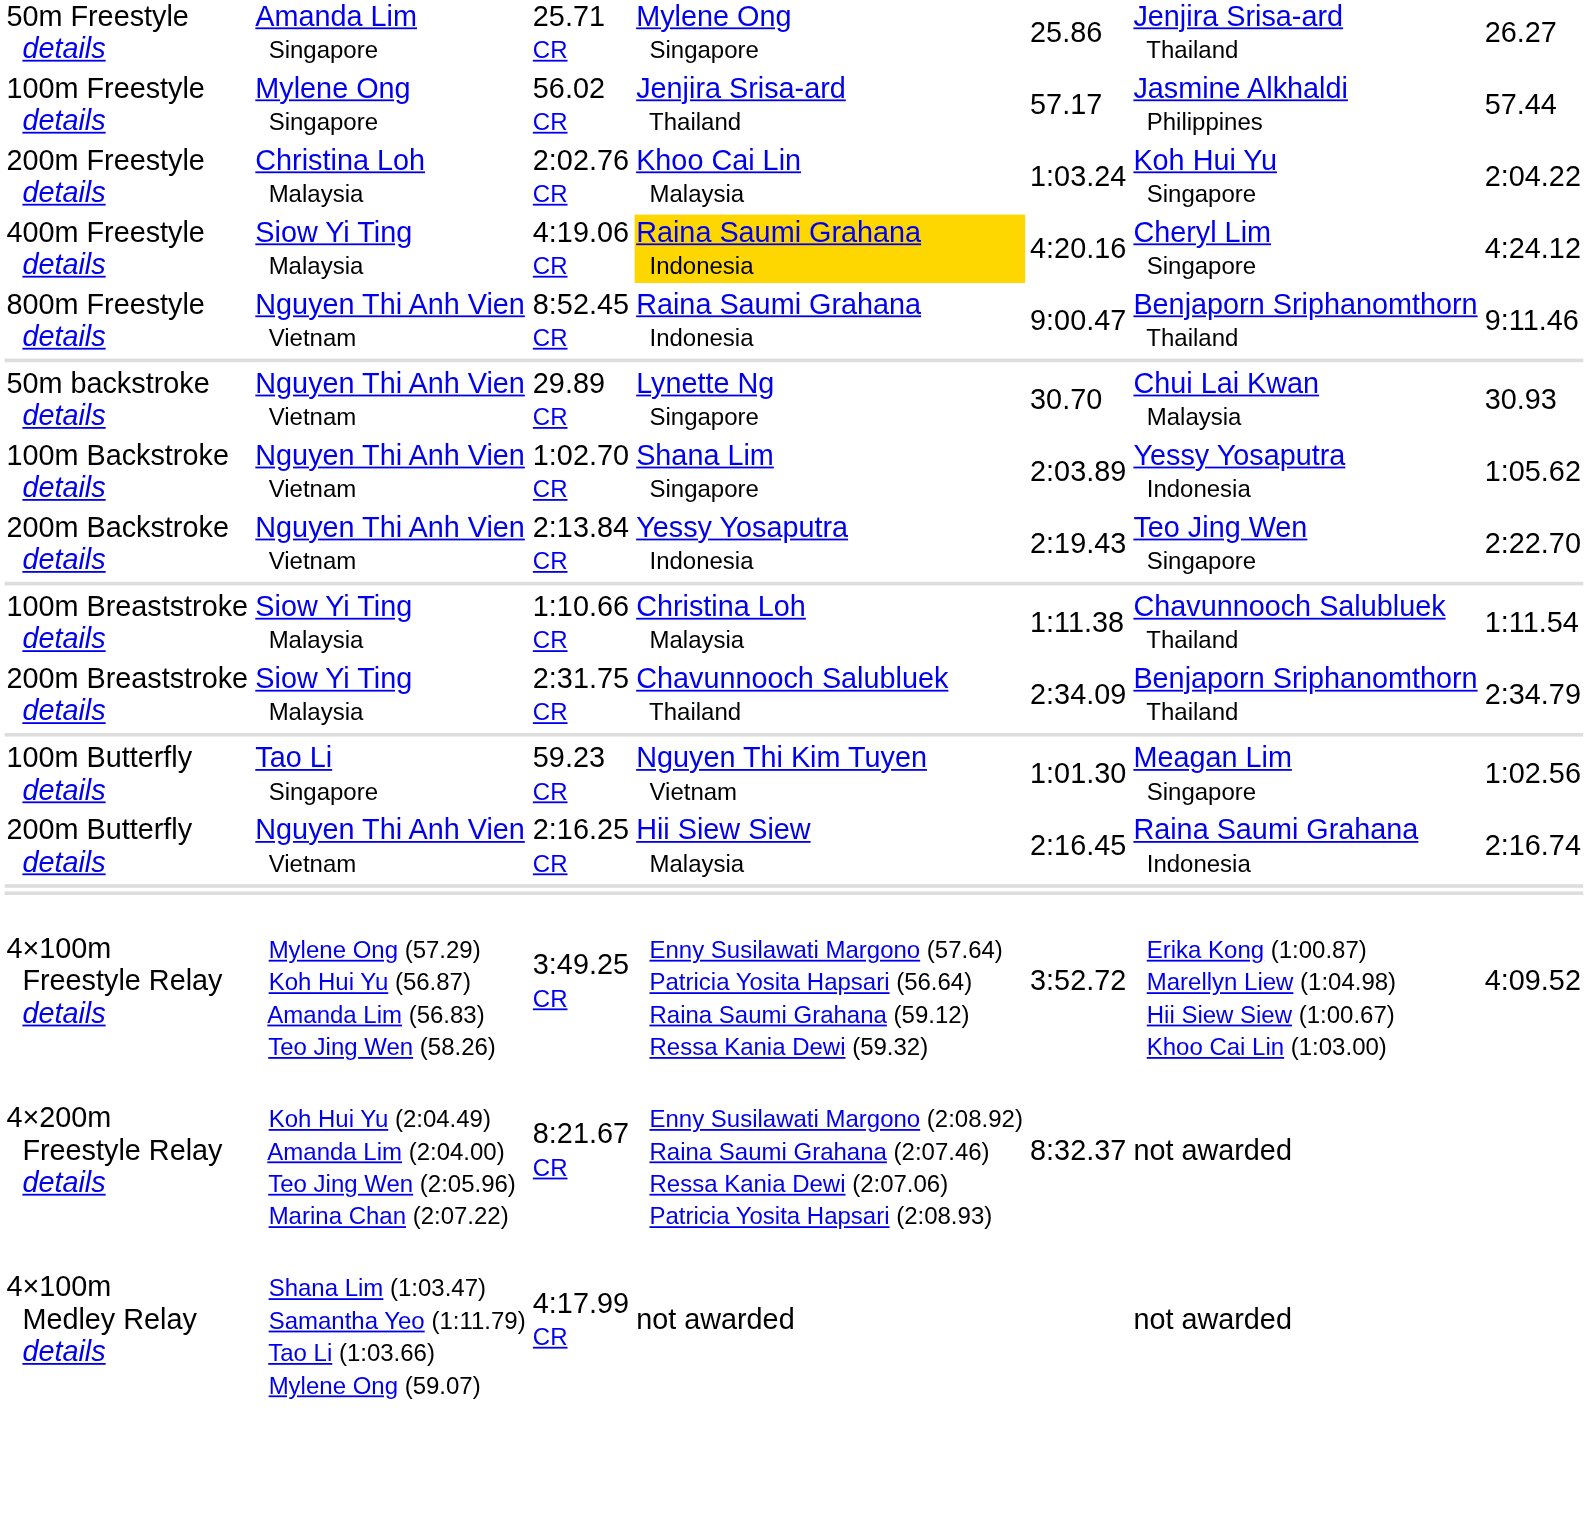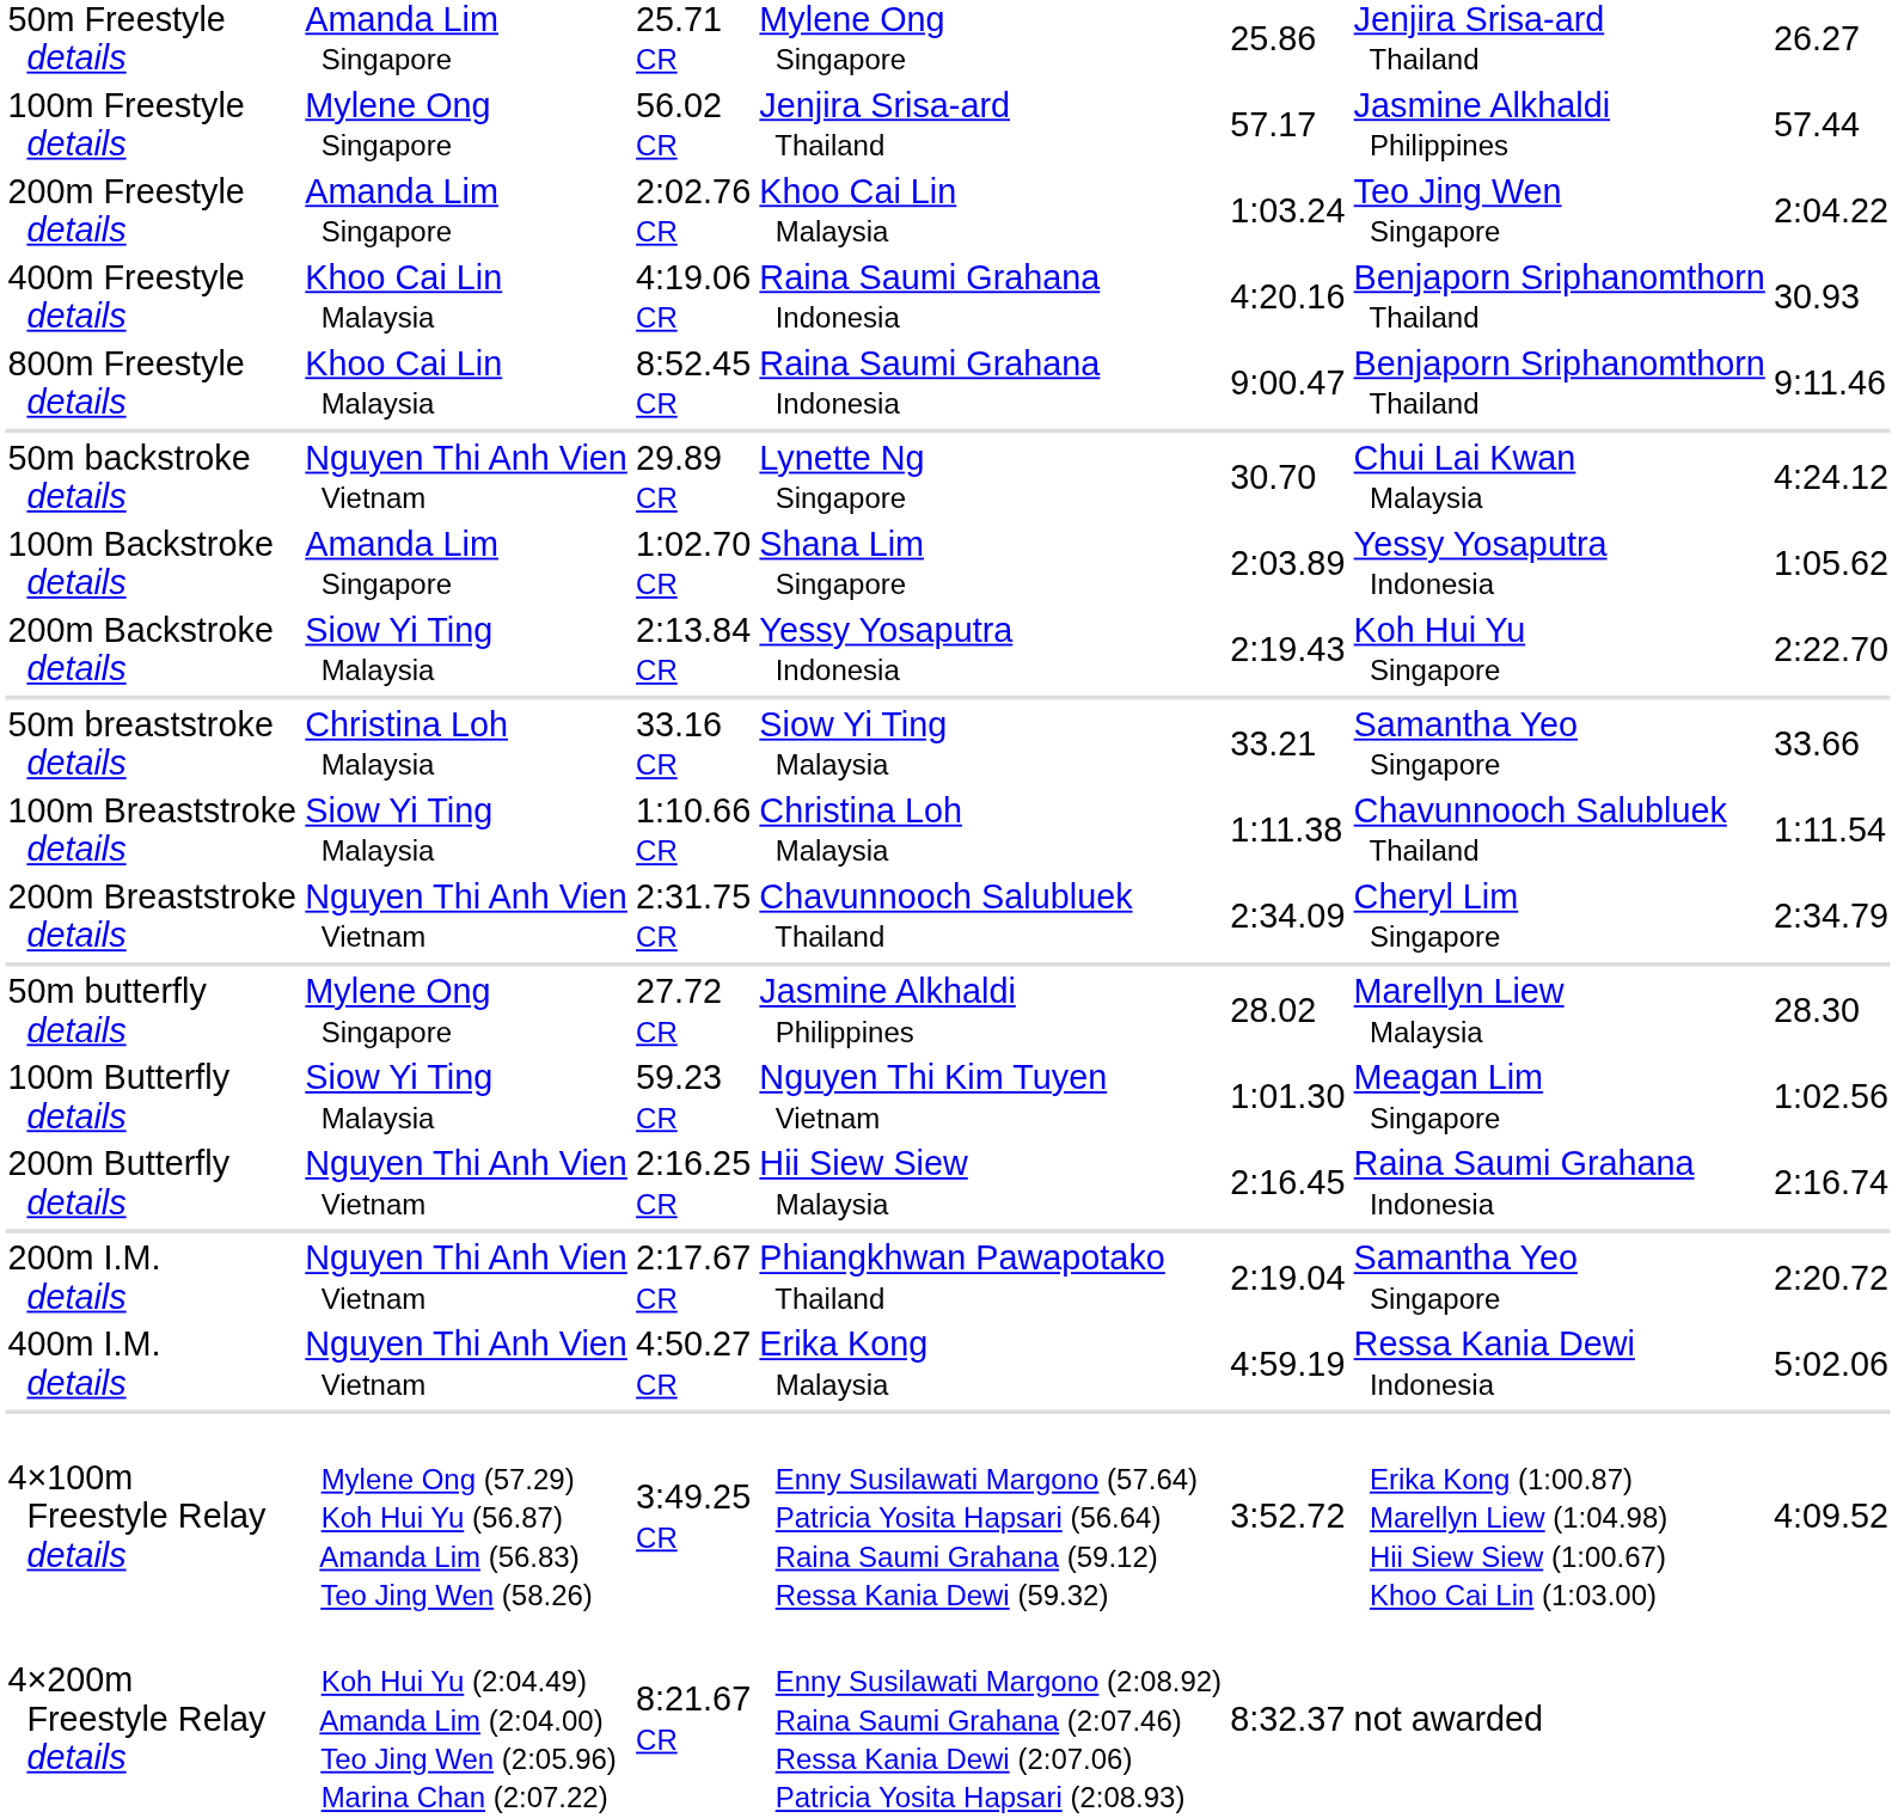 <table>
 <tr>
 <td>50m Freestyle <br>   <em><a href='#'>details</a></em></td>
 <td><a href='#'>Amanda Lim</a> <small><br>    Singapore </small></td>
 <td>25.71 <small><br><a href='#'>CR</a></small></td>
 <td><a href='#'>Mylene Ong</a> <small><br>    Singapore </small></td>
 <td>25.86</td>
 <td><a href='#'>Jenjira Srisa-ard</a> <small><br>    Thailand </small></td>
 <td>26.27</td>
 </tr>
 <tr>
 <td>100m Freestyle <br>   <em><a href='#'>details</a></em></td>
 <td><a href='#'>Mylene Ong</a> <small><br>    Singapore </small></td>
 <td>56.02 <small><br><a href='#'>CR</a></small></td>
 <td><a href='#'>Jenjira Srisa-ard</a> <small><br>    Thailand</small></td>
 <td>57.17</td>
 <td><a href='#'>Jasmine Alkhaldi</a> <small><br>    Philippines </small></td>
 <td>57.44</td>
 </tr>
 <tr>
 <td>200m Freestyle <br>   <em><a href='#'>details</a></em></td>
-<td><a href='#'>Christina Loh</a> <small><br>    Malaysia </small></td>
+<td><a href='#'>Amanda Lim</a> <small><br>    Singapore </small></td>
 <td>2:02.76 <small><br><a href='#'>CR</a></small></td>
 <td><a href='#'>Khoo Cai Lin</a> <small><br>    Malaysia</small></td>
 <td>1:03.24</td>
-<td><a href='#'>Koh Hui Yu</a> <small><br>    Singapore</small></td>
+<td><a href='#'>Teo Jing Wen</a> <small><br>    Singapore </small></td>
 <td>2:04.22</td>
 </tr>
 <tr>
 <td>400m Freestyle <br>   <em><a href='#'>details</a></em></td>
-<td><a href='#'>Siow Yi Ting</a> <small><br>    Malaysia</small></td>
+<td><a href='#'>Khoo Cai Lin</a> <small><br>    Malaysia</small></td>
 <td>4:19.06 <small><br><a href='#'>CR</a></small></td>
-<td style="background: gold;"><a href='#'>Raina Saumi Grahana</a> <small><br>    Indonesia </small></td>
+<td><a href='#'>Raina Saumi Grahana</a> <small><br>    Indonesia </small></td>
 <td>4:20.16</td>
-<td><a href='#'>Cheryl Lim</a> <small><br>    Singapore</small></td>
-<td>4:24.12</td>
+<td><a href='#'>Benjaporn Sriphanomthorn</a> <small><br>    Thailand</small></td>
+<td>30.93</td>
 </tr>
 <tr>
 <td>800m Freestyle <br>   <em><a href='#'>details</a></em></td>
-<td><a href='#'>Nguyen Thi Anh Vien</a> <small><br>    Vietnam </small></td>
+<td><a href='#'>Khoo Cai Lin</a> <small><br>    Malaysia </small></td>
 <td>8:52.45 <small><br><a href='#'>CR</a></small></td>
 <td><a href='#'>Raina Saumi Grahana</a> <small><br>    Indonesia</small></td>
 <td>9:00.47</td>
 <td><a href='#'>Benjaporn Sriphanomthorn</a> <small><br>    Thailand</small></td>
 <td>9:11.46</td>
 </tr>
 <tr bgcolor=#DDDDDD>
 <td colspan=7></td>
 </tr>
 <tr>
 <td>50m backstroke <br>   <em><a href='#'>details</a></em></td>
 <td><a href='#'>Nguyen Thi Anh Vien</a> <small><br>    Vietnam </small></td>
 <td>29.89 <small><br><a href='#'>CR</a></small></td>
 <td><a href='#'>Lynette Ng</a> <small><br>    Singapore</small></td>
 <td>30.70</td>
 <td><a href='#'>Chui Lai Kwan</a> <small><br>    Malaysia</small></td>
-<td>30.93</td>
+<td>4:24.12</td>
 </tr>
 <tr>
 <td>100m Backstroke <br>   <em><a href='#'>details</a></em></td>
-<td><a href='#'>Nguyen Thi Anh Vien</a> <small><br>    Vietnam </small></td>
+<td><a href='#'>Amanda Lim</a> <small><br>    Singapore </small></td>
 <td>1:02.70 <small><br><a href='#'>CR</a></small></td>
 <td><a href='#'>Shana Lim</a> <small><br>    Singapore </small></td>
 <td>2:03.89</td>
 <td><a href='#'>Yessy Yosaputra</a> <small><br>    Indonesia</small></td>
 <td>1:05.62</td>
 </tr>
 <tr>
 <td>200m Backstroke <br>   <em><a href='#'>details</a></em></td>
-<td><a href='#'>Nguyen Thi Anh Vien</a> <small><br>    Vietnam </small></td>
+<td><a href='#'>Siow Yi Ting</a> <small><br>    Malaysia</small></td>
 <td>2:13.84 <small><br><a href='#'>CR</a></small></td>
 <td><a href='#'>Yessy Yosaputra</a> <small><br>    Indonesia</small></td>
 <td>2:19.43</td>
-<td><a href='#'>Teo Jing Wen</a> <small><br>    Singapore </small></td>
+<td><a href='#'>Koh Hui Yu</a> <small><br>    Singapore</small></td>
 <td>2:22.70</td>
 </tr>
 <tr bgcolor=#DDDDDD>
 <td colspan=7></td>
+</tr>
+<tr>
+<td>50m breaststroke <br>   <em><a href='#'>details</a></em></td>
+<td><a href='#'>Christina Loh</a> <small><br>    Malaysia </small></td>
+<td>33.16 <small><br><a href='#'>CR</a></small></td>
+<td><a href='#'>Siow Yi Ting</a> <small><br>    Malaysia</small></td>
+<td>33.21</td>
+<td><a href='#'>Samantha Yeo</a> <small><br>    Singapore</small></td>
+<td>33.66</td>
 </tr>
 <tr>
 <td>100m Breaststroke <br>   <em><a href='#'>details</a></em></td>
 <td><a href='#'>Siow Yi Ting</a> <small><br>    Malaysia</small></td>
 <td>1:10.66 <small><br><a href='#'>CR</a></small></td>
 <td><a href='#'>Christina Loh</a> <small><br>    Malaysia </small></td>
 <td>1:11.38</td>
 <td><a href='#'>Chavunnooch Salubluek</a> <small><br>    Thailand</small></td>
 <td>1:11.54</td>
 </tr>
 <tr>
 <td>200m Breaststroke <br>   <em><a href='#'>details</a></em></td>
-<td><a href='#'>Siow Yi Ting</a> <small><br>    Malaysia</small></td>
+<td><a href='#'>Nguyen Thi Anh Vien</a> <small><br>    Vietnam </small></td>
 <td>2:31.75 <small><br><a href='#'>CR</a></small></td>
 <td><a href='#'>Chavunnooch Salubluek</a> <small><br>    Thailand </small></td>
 <td>2:34.09</td>
-<td><a href='#'>Benjaporn Sriphanomthorn</a> <small><br>    Thailand</small></td>
+<td><a href='#'>Cheryl Lim</a> <small><br>    Singapore</small></td>
 <td>2:34.79</td>
 </tr>
 <tr bgcolor=#DDDDDD>
 <td colspan=7></td>
 </tr>
 <tr>
+<td>50m butterfly <br>   <em><a href='#'>details</a></em></td>
+<td><a href='#'>Mylene Ong</a> <small><br>    Singapore </small></td>
+<td>27.72 <small><br><a href='#'>CR</a></small></td>
+<td><a href='#'>Jasmine Alkhaldi</a> <small><br>    Philippines</small></td>
+<td>28.02</td>
+<td><a href='#'>Marellyn Liew</a> <small><br>    Malaysia</small></td>
+<td>28.30</td>
+</tr>
+<tr>
 <td>100m Butterfly <br>   <em><a href='#'>details</a></em></td>
-<td><a href='#'>Tao Li</a> <small><br>    Singapore </small></td>
+<td><a href='#'>Siow Yi Ting</a> <small><br>    Malaysia</small></td>
 <td>59.23 <small><br><a href='#'>CR</a></small></td>
 <td><a href='#'>Nguyen Thi Kim Tuyen</a> <small><br>    Vietnam</small></td>
 <td>1:01.30</td>
 <td><a href='#'>Meagan Lim</a> <small><br>    Singapore</small></td>
 <td>1:02.56</td>
 </tr>
 <tr>
 <td>200m Butterfly <br>   <em><a href='#'>details</a></em></td>
 <td><a href='#'>Nguyen Thi Anh Vien</a> <small><br>    Vietnam </small></td>
 <td>2:16.25 <small><br><a href='#'>CR</a></small></td>
 <td><a href='#'>Hii Siew Siew</a> <small><br>    Malaysia</small></td>
 <td>2:16.45</td>
 <td><a href='#'>Raina Saumi Grahana</a> <small><br>    Indonesia</small></td>
 <td>2:16.74</td>
 </tr>
 <tr bgcolor=#DDDDDD>
 <td colspan=7></td>
+</tr>
+<tr>
+<td>200m I.M. <br>   <em><a href='#'>details</a></em></td>
+<td><a href='#'>Nguyen Thi Anh Vien</a> <small><br>    Vietnam</small></td>
+<td>2:17.67 <small><br><a href='#'>CR</a></small></td>
+<td><a href='#'>Phiangkhwan Pawapotako</a> <small><br>    Thailand</small></td>
+<td>2:19.04</td>
+<td><a href='#'>Samantha Yeo</a> <small><br>    Singapore </small></td>
+<td>2:20.72</td>
+</tr>
+<tr>
+<td>400m I.M. <br>   <em><a href='#'>details</a></em></td>
+<td><a href='#'>Nguyen Thi Anh Vien</a> <small><br>    Vietnam</small></td>
+<td>4:50.27 <small><br><a href='#'>CR</a></small></td>
+<td><a href='#'>Erika Kong</a> <small><br>    Malaysia </small></td>
+<td>4:59.19</td>
+<td><a href='#'>Ressa Kania Dewi</a> <small><br>    Indonesia </small></td>
+<td>5:02.06</td>
 </tr>
 <tr bgcolor=#DDDDDD>
 <td colspan=7></td>
 </tr>
 <tr>
 <td>4×100m <br>   Freestyle Relay <br>   <em><a href='#'>details</a></em></td>
 <td> <small><br>  <a href='#'>Mylene Ong</a> (57.29)<br>  <a href='#'>Koh Hui Yu</a> (56.87)<br>  <a href='#'>Amanda Lim</a> (56.83)<br>  <a href='#'>Teo Jing Wen</a> (58.26)</small></td>
 <td>3:49.25 <small><br><a href='#'>CR</a></small></td>
 <td> <small><br>  <a href='#'>Enny Susilawati Margono</a> (57.64)<br>  <a href='#'>Patricia Yosita Hapsari</a> (56.64)<br>  <a href='#'>Raina Saumi Grahana</a> (59.12)<br>  <a href='#'>Ressa Kania Dewi</a> (59.32)</small></td>
 <td>3:52.72</td>
 <td> <small><br>  <a href='#'>Erika Kong</a> (1:00.87)<br>  <a href='#'>Marellyn Liew</a> (1:04.98)<br>  <a href='#'>Hii Siew Siew</a> (1:00.67)<br>  <a href='#'>Khoo Cai Lin</a> (1:03.00)</small></td>
 <td>4:09.52</td>
 </tr>
 <tr>
 <td>4×200m <br>   Freestyle Relay <br>   <em><a href='#'>details</a></em></td>
 <td> <small><br>  <a href='#'>Koh Hui Yu</a> (2:04.49)<br>  <a href='#'>Amanda Lim</a> (2:04.00)<br>  <a href='#'>Teo Jing Wen</a> (2:05.96)<br>  <a href='#'>Marina Chan</a> (2:07.22)</small></td>
 <td>8:21.67 <small><br><a href='#'>CR</a></small></td>
 <td> <small><br>  <a href='#'>Enny Susilawati Margono</a> (2:08.92)<br>  <a href='#'>Raina Saumi Grahana</a> (2:07.46)<br>  <a href='#'>Ressa Kania Dewi</a> (2:07.06)<br>  <a href='#'>Patricia Yosita Hapsari</a> (2:08.93)</small></td>
 <td>8:32.37</td>
 <td>not awarded</td>
 <td></td>
 </tr>
-<tr>
-<td>4×100m <br>   Medley Relay <br>   <em><a href='#'>details</a></em></td>
-<td> <small><br>  <a href='#'>Shana Lim</a> (1:03.47)<br>  <a href='#'>Samantha Yeo</a> (1:11.79)<br>  <a href='#'>Tao Li</a> (1:03.66)<br>  <a href='#'>Mylene Ong</a> (59.07)</small></td>
-<td>4:17.99 <small><br><a href='#'>CR</a></small></td>
-<td>not awarded</td>
-<td></td>
-<td>not awarded</td>
-<td></td>
-</tr>
 </table>
